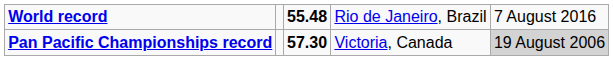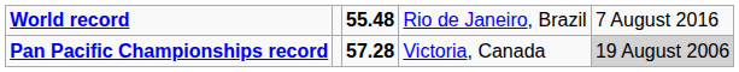 <table class="wikitable">
 <tr>
 <td><strong><a href='#'>World record</a></strong></td>
 <td></td>
 <td><strong>55.48</strong></td>
 <td><a href='#'>Rio de Janeiro</a>, Brazil</td>
 <td>7 August 2016</td>
 </tr>
 <tr>
 <td><strong><a href='#'>Pan Pacific Championships record</a></strong></td>
 <td></td>
-<td><strong>57.30</strong></td>
+<td><strong>57.28</strong></td>
 <td><a href='#'>Victoria</a>, Canada</td>
 <td style="background: lightgrey;">19 August 2006</td>
 </tr>
 </table>
